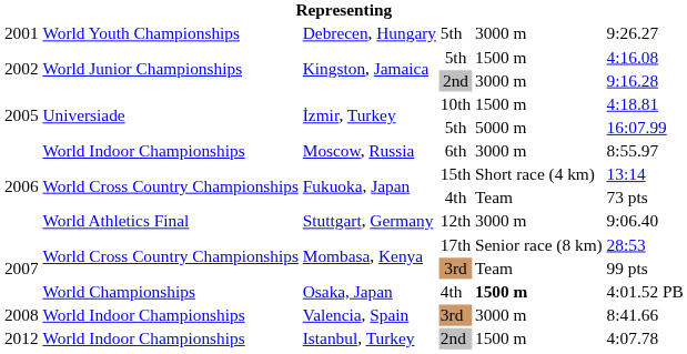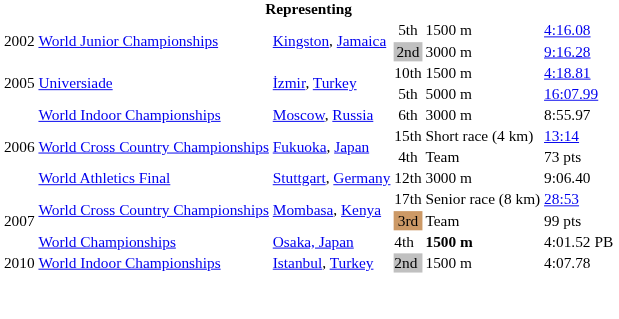 <table>
 <tr>
 <th colspan="6">Representing </th>
-</tr>
-<tr>
-<td>2001</td>
-<td><a href='#'>World Youth Championships</a></td>
-<td><a href='#'>Debrecen</a>, <a href='#'>Hungary</a></td>
-<td>5th</td>
-<td>3000 m</td>
-<td>9:26.27</td>
 </tr>
 <tr>
 <td rowspan=2>2002</td>
 <td rowspan=2><a href='#'>World Junior Championships</a></td>
 <td rowspan=2><a href='#'>Kingston</a>, <a href='#'>Jamaica</a></td>
 <td align="center">5th</td>
 <td>1500 m</td>
 <td><a href='#'>4:16.08</a></td>
 </tr>
 <tr>
 <td bgcolor="silver" align="center">2nd</td>
 <td>3000 m</td>
 <td><a href='#'>9:16.28</a></td>
 </tr>
 <tr>
 <td rowspan=2>2005</td>
 <td rowspan=2><a href='#'>Universiade</a></td>
 <td rowspan=2><a href='#'>İzmir</a>, <a href='#'>Turkey</a></td>
 <td align="center">10th</td>
 <td>1500 m</td>
 <td><a href='#'>4:18.81</a></td>
 </tr>
 <tr>
 <td align="center">5th</td>
 <td>5000 m</td>
 <td><a href='#'>16:07.99</a></td>
 </tr>
 <tr>
 <td rowspan=4>2006</td>
 <td><a href='#'>World Indoor Championships</a></td>
 <td><a href='#'>Moscow</a>, <a href='#'>Russia</a></td>
 <td align="center">6th</td>
 <td>3000 m</td>
 <td>8:55.97</td>
 </tr>
 <tr>
 <td rowspan=2><a href='#'>World Cross Country Championships</a></td>
 <td rowspan=2><a href='#'>Fukuoka</a>, <a href='#'>Japan</a></td>
 <td align="center">15th</td>
 <td>Short race (4 km)</td>
 <td><a href='#'>13:14</a></td>
 </tr>
 <tr>
 <td align="center">4th</td>
 <td>Team</td>
 <td>73 pts</td>
 </tr>
 <tr>
 <td><a href='#'>World Athletics Final</a></td>
 <td><a href='#'>Stuttgart</a>, <a href='#'>Germany</a></td>
 <td align="center">12th</td>
 <td>3000 m</td>
 <td>9:06.40</td>
 </tr>
 <tr>
 <td rowspan=3>2007</td>
 <td rowspan=2><a href='#'>World Cross Country Championships</a></td>
 <td rowspan=2><a href='#'>Mombasa</a>, <a href='#'>Kenya</a></td>
 <td>17th</td>
 <td>Senior race (8 km)</td>
 <td><a href='#'>28:53</a></td>
 </tr>
 <tr>
 <td bgcolor="cc9966" align="center">3rd</td>
 <td>Team</td>
 <td>99 pts</td>
 </tr>
 <tr>
 <td><a href='#'>World Championships</a></td>
 <td><a href='#'>Osaka, Japan</a></td>
 <td>4th</td>
 <td><strong>1500 m</strong></td>
 <td>4:01.52 PB</td>
 </tr>
 <tr>
-<td>2008</td>
-<td><a href='#'>World Indoor Championships</a></td>
-<td><a href='#'>Valencia</a>, <a href='#'>Spain</a></td>
-<td bgcolor="cc9966">3rd</td>
-<td>3000 m</td>
-<td>8:41.66</td>
-</tr>
-<tr>
-<td>2012</td>
+<td>2010</td>
 <td><a href='#'>World Indoor Championships</a></td>
 <td><a href='#'>Istanbul</a>, <a href='#'>Turkey</a></td>
 <td bgcolor="silver">2nd</td>
 <td>1500 m</td>
 <td>4:07.78</td>
 </tr>
 </table>
